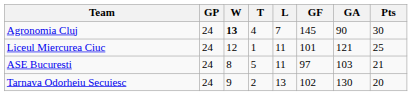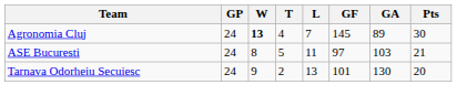 <table class="wikitable">
 <tr>
 <th width="40%">Team</th>
 <th width="5%">GP</th>
 <th width="5%">W</th>
 <th width="5%">T</th>
 <th width="5%">L</th>
 <th width="7.5%">GF</th>
 <th width="7.5%">GA</th>
 <th width="7.5%">Pts</th>
 </tr>
 <tr>
 <td><a href='#'>Agronomia Cluj</a></td>
 <td>24</td>
 <td><strong>13</strong></td>
 <td>4</td>
 <td>7</td>
 <td>145</td>
-<td>90</td>
+<td>89</td>
 <td>30</td>
-</tr>
-<tr>
-<td><a href='#'>Liceul Miercurea Ciuc</a></td>
-<td>24</td>
-<td>12</td>
-<td>1</td>
-<td>11</td>
-<td>101</td>
-<td>121</td>
-<td>25</td>
 </tr>
 <tr>
 <td><a href='#'>ASE Bucuresti</a></td>
 <td>24</td>
 <td>8</td>
 <td>5</td>
 <td>11</td>
 <td>97</td>
 <td>103</td>
 <td>21</td>
 </tr>
 <tr>
 <td><a href='#'>Tarnava Odorheiu Secuiesc</a></td>
 <td>24</td>
 <td>9</td>
 <td>2</td>
 <td>13</td>
-<td>102</td>
+<td>101</td>
 <td>130</td>
 <td>20</td>
 </tr>
 </table>
